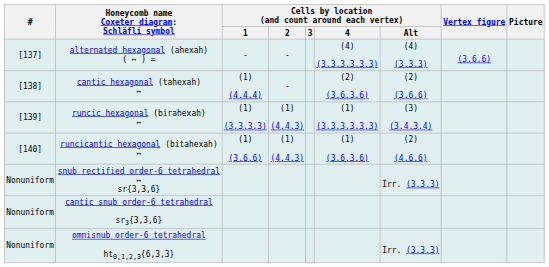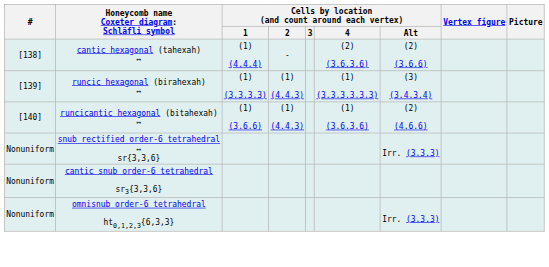 <table class= "wikitable">
 <tr>
 <th rowspan="2">#</th>
 <th rowspan="2">Honeycomb name <br><a href='#'>Coxeter diagram</a>: <br><a href='#'>Schläfli symbol</a></th>
 <th colspan= "5">Cells by location<br>(and count around each vertex)</th>
 <th rowspan="2"><a href='#'>Vertex figure</a></th>
 <th rowspan="2">Picture</th>
 </tr>
 <tr>
 <th>1<br></th>
 <th>2<br></th>
 <th>3<br></th>
 <th>4<br></th>
 <th>Alt</th>
-</tr>
-<tr align=center BGCOLOR="#e0f0f0">
-<td>[137]</td>
-<td><a href='#'>alternated hexagonal</a> (ahexah)<br> ( ↔ ) = </td>
-<td>-</td>
-<td>-</td>
-<td></td>
-<td>(4)<br><br><a href='#'>(3.3.3.3.3.3)</a></td>
-<td>(4)<br><br><a href='#'>(3.3.3)</a></td>
-<td> <br><a href='#'>(3.6.6)</a></td>
-<td></td>
 </tr>
 <tr align=center BGCOLOR="#e0f0f0">
 <td>[138]</td>
 <td><a href='#'>cantic hexagonal</a> (tahexah)<br> ↔ </td>
 <td>(1)<br><br><a href='#'>(4.4.4)</a></td>
 <td>-</td>
 <td></td>
 <td>(2)<br><br><a href='#'>(3.6.3.6)</a></td>
 <td>(2)<br><br><a href='#'>(3.6.6)</a></td>
 <td></td>
 <td></td>
 </tr>
 <tr align=center BGCOLOR="#e0f0f0">
 <td>[139]</td>
 <td><a href='#'>runcic hexagonal</a> (birahexah)<br> ↔ </td>
 <td>(1)<br><br><a href='#'>(3.3.3.3)</a></td>
 <td>(1)<br><br><a href='#'>(4.4.3)</a></td>
 <td></td>
 <td>(1)<br><br><a href='#'>(3.3.3.3.3.3)</a></td>
 <td>(3)<br><br><a href='#'>(3.4.3.4)</a></td>
 <td></td>
 <td></td>
 </tr>
 <tr align=center BGCOLOR="#e0f0f0">
 <td>[140]</td>
 <td><a href='#'>runcicantic hexagonal</a> (bitahexah)<br> ↔ </td>
 <td>(1)<br><br><a href='#'>(3.6.6)</a></td>
 <td>(1)<br><br><a href='#'>(4.4.3)</a></td>
 <td></td>
 <td>(1)<br><br><a href='#'>(3.6.3.6)</a></td>
 <td>(2)<br><br><a href='#'>(4.6.6)</a></td>
 <td></td>
 <td></td>
 </tr>
 <tr align=center BGCOLOR="#e0f0f0">
 <td>Nonuniform</td>
 <td><a href='#'>snub rectified order-6 tetrahedral</a><br> ↔ <br>sr{3,3,6}</td>
 <td></td>
 <td></td>
 <td></td>
 <td></td>
 <td><br>Irr. <a href='#'>(3.3.3)</a></td>
 <td></td>
 <td></td>
 </tr>
 <tr align=center BGCOLOR="#e0f0f0">
 <td>Nonuniform</td>
 <td><a href='#'>cantic snub order-6 tetrahedral</a><br><br>sr<sub>3</sub>{3,3,6}</td>
 <td></td>
 <td></td>
 <td></td>
 <td></td>
 <td></td>
 <td></td>
 <td></td>
 </tr>
 <tr align=center BGCOLOR="#e0f0f0">
 <td>Nonuniform</td>
 <td><a href='#'>omnisnub order-6 tetrahedral</a><br><br>ht<sub>0,1,2,3</sub>{6,3,3}</td>
 <td></td>
 <td></td>
 <td></td>
 <td></td>
 <td><br>Irr. <a href='#'>(3.3.3)</a></td>
 <td></td>
 <td></td>
 </tr>
 </table>
